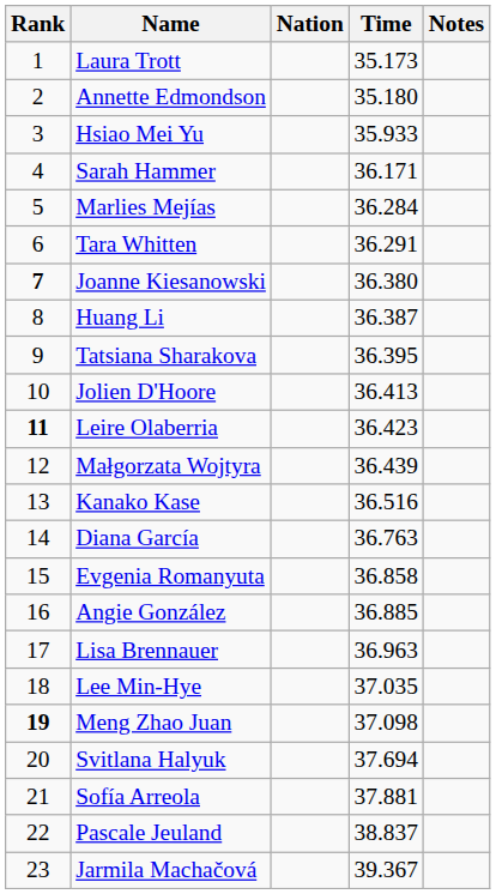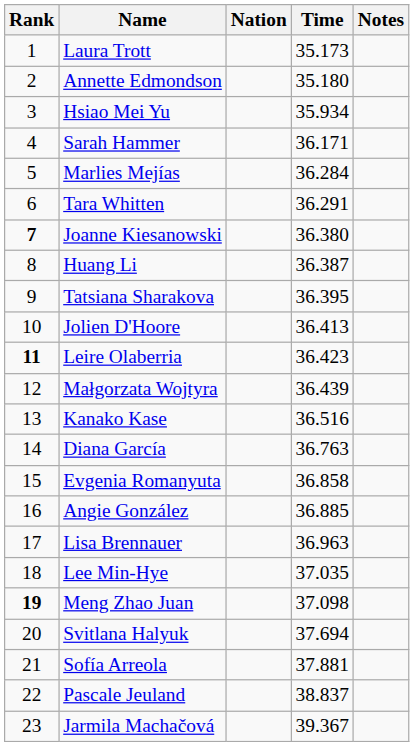 <table class="wikitable sortable" style="text-align:center">
 <tr>
 <th>Rank</th>
 <th>Name</th>
 <th>Nation</th>
 <th>Time</th>
 <th>Notes</th>
 </tr>
 <tr>
 <td>1</td>
 <td align=left><a href='#'>Laura Trott</a></td>
 <td align=left></td>
 <td>35.173</td>
 <td></td>
 </tr>
 <tr>
 <td>2</td>
 <td align=left><a href='#'>Annette Edmondson</a></td>
 <td align=left></td>
 <td>35.180</td>
 <td></td>
 </tr>
 <tr>
 <td>3</td>
 <td align=left><a href='#'>Hsiao Mei Yu</a></td>
 <td align=left></td>
-<td>35.933</td>
+<td>35.934</td>
 <td></td>
 </tr>
 <tr>
 <td>4</td>
 <td align=left><a href='#'>Sarah Hammer</a></td>
 <td align=left></td>
 <td>36.171</td>
 <td></td>
 </tr>
 <tr>
 <td>5</td>
 <td align=left><a href='#'>Marlies Mejías</a></td>
 <td align=left></td>
 <td>36.284</td>
 <td></td>
 </tr>
 <tr>
 <td>6</td>
 <td align=left><a href='#'>Tara Whitten</a></td>
 <td align=left></td>
 <td>36.291</td>
 <td></td>
 </tr>
 <tr>
 <td><strong>7</strong></td>
 <td align=left><a href='#'>Joanne Kiesanowski</a></td>
 <td align=left></td>
 <td>36.380</td>
 <td></td>
 </tr>
 <tr>
 <td>8</td>
 <td align=left><a href='#'>Huang Li</a></td>
 <td align=left></td>
 <td>36.387</td>
 <td></td>
 </tr>
 <tr>
 <td>9</td>
 <td align=left><a href='#'>Tatsiana Sharakova</a></td>
 <td align=left></td>
 <td>36.395</td>
 <td></td>
 </tr>
 <tr>
 <td>10</td>
 <td align=left><a href='#'>Jolien D'Hoore</a></td>
 <td align=left></td>
 <td>36.413</td>
 <td></td>
 </tr>
 <tr>
 <td><strong>11</strong></td>
 <td align=left><a href='#'>Leire Olaberria</a></td>
 <td align=left></td>
 <td>36.423</td>
 <td></td>
 </tr>
 <tr>
 <td>12</td>
 <td align=left><a href='#'>Małgorzata Wojtyra</a></td>
 <td align=left></td>
 <td>36.439</td>
 <td></td>
 </tr>
 <tr>
 <td>13</td>
 <td align=left><a href='#'>Kanako Kase</a></td>
 <td align=left></td>
 <td>36.516</td>
 <td></td>
 </tr>
 <tr>
 <td>14</td>
 <td align=left><a href='#'>Diana García</a></td>
 <td align=left></td>
 <td>36.763</td>
 <td></td>
 </tr>
 <tr>
 <td>15</td>
 <td align=left><a href='#'>Evgenia Romanyuta</a></td>
 <td align=left></td>
 <td>36.858</td>
 <td></td>
 </tr>
 <tr>
 <td>16</td>
 <td align=left><a href='#'>Angie González</a></td>
 <td align=left></td>
 <td>36.885</td>
 <td></td>
 </tr>
 <tr>
 <td>17</td>
 <td align=left><a href='#'>Lisa Brennauer</a></td>
 <td align=left></td>
 <td>36.963</td>
 <td></td>
 </tr>
 <tr>
 <td>18</td>
 <td align=left><a href='#'>Lee Min-Hye</a></td>
 <td align=left></td>
 <td>37.035</td>
 <td></td>
 </tr>
 <tr>
 <td><strong>19</strong></td>
 <td align=left><a href='#'>Meng Zhao Juan</a></td>
 <td align=left></td>
 <td>37.098</td>
 <td></td>
 </tr>
 <tr>
 <td>20</td>
 <td align=left><a href='#'>Svitlana Halyuk</a></td>
 <td align=left></td>
 <td>37.694</td>
 <td></td>
 </tr>
 <tr>
 <td>21</td>
 <td align=left><a href='#'>Sofía Arreola</a></td>
 <td align=left></td>
 <td>37.881</td>
 <td></td>
 </tr>
 <tr>
 <td>22</td>
 <td align=left><a href='#'>Pascale Jeuland</a></td>
 <td align=left></td>
 <td>38.837</td>
 <td></td>
 </tr>
 <tr>
 <td>23</td>
 <td align=left><a href='#'>Jarmila Machačová</a></td>
 <td align=left></td>
 <td>39.367</td>
 <td></td>
 </tr>
 </table>
